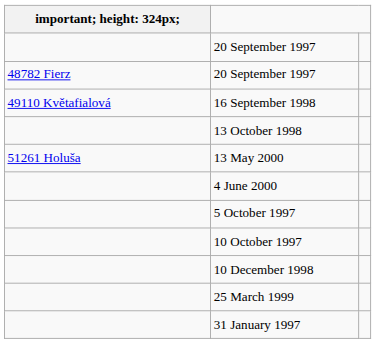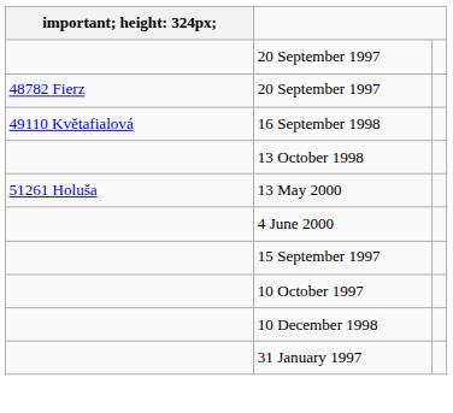 <table class="wikitable" style="font-size: 89%; float: left; width: 28em; margin-right: 1em; line-height: 1.65em">
 <tr>
 <th>important; height: 324px;</th>
 </tr>
 <tr>
 <td></td>
 <td>20 September 1997</td>
 <td></td>
 </tr>
 <tr>
 <td><a href='#'>48782 Fierz</a></td>
 <td>20 September 1997</td>
 <td></td>
 </tr>
 <tr>
 <td><a href='#'>49110 Květafialová</a></td>
 <td>16 September 1998</td>
 <td> </td>
 </tr>
 <tr>
 <td></td>
 <td>13 October 1998</td>
 <td></td>
 </tr>
 <tr>
 <td><a href='#'>51261 Holuša</a></td>
 <td>13 May 2000</td>
 <td></td>
 </tr>
 <tr>
 <td></td>
 <td>4 June 2000</td>
 <td></td>
 </tr>
 <tr>
 <td></td>
-<td>5 October 1997</td>
+<td>15 September 1997</td>
 <td></td>
 </tr>
 <tr>
 <td></td>
 <td>10 October 1997</td>
 <td></td>
 </tr>
 <tr>
 <td></td>
 <td>10 December 1998</td>
 <td></td>
 </tr>
 <tr>
 <td></td>
-<td>25 March 1999</td>
-<td></td>
-</tr>
-<tr>
-<td></td>
 <td>31 January 1997</td>
 <td></td>
 </tr>
 </table>
